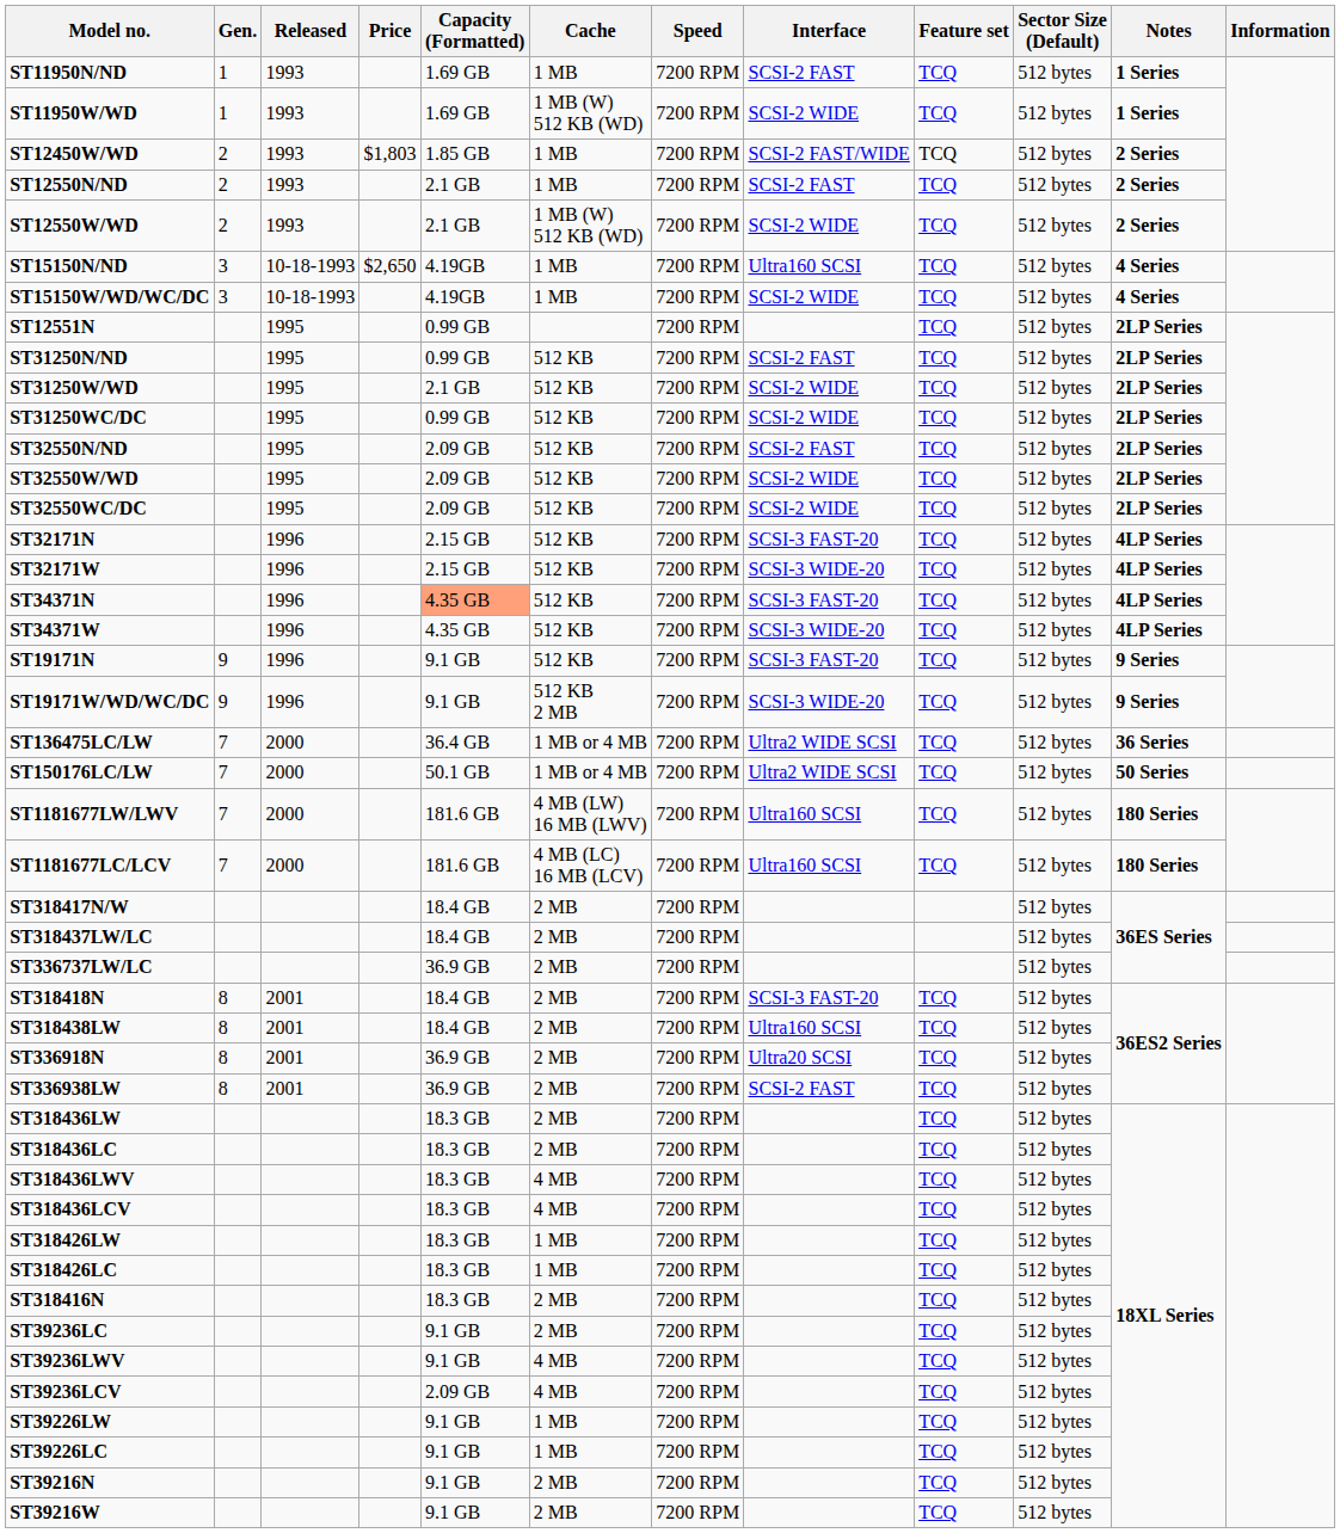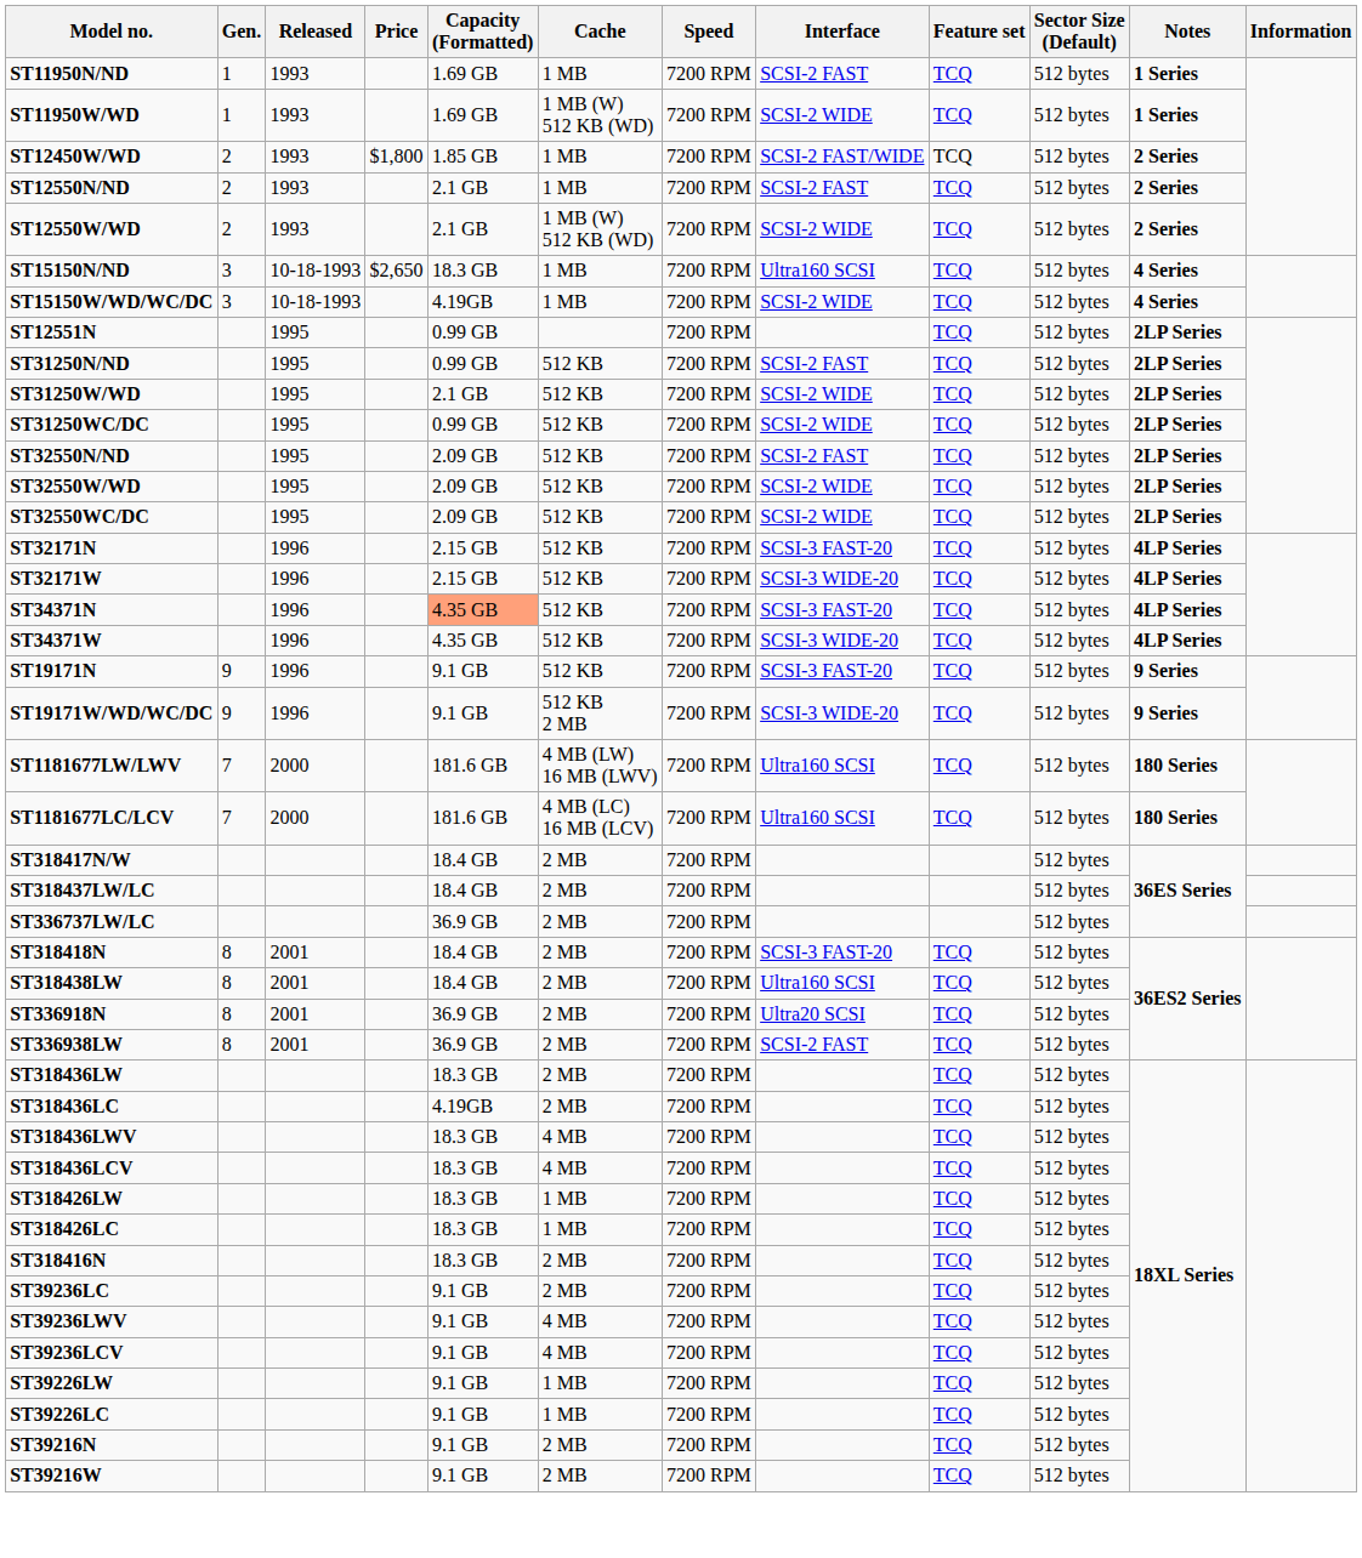 <table class="wikitable sortable mw-collapsible">
 <tr>
 <th>Model no.</th>
 <th>Gen.</th>
 <th>Released</th>
 <th>Price</th>
 <th>Capacity<br>(Formatted)</th>
 <th>Cache</th>
 <th>Speed</th>
 <th>Interface</th>
 <th>Feature set</th>
 <th>Sector Size<br>(Default)</th>
 <th>Notes</th>
 <th>Information</th>
 </tr>
 <tr>
 <td><strong>ST11950N/ND</strong></td>
 <td>1</td>
 <td>1993</td>
 <td></td>
 <td>1.69 GB</td>
 <td>1 MB</td>
 <td>7200 RPM</td>
 <td><a href='#'>SCSI-2 FAST</a></td>
 <td><a href='#'>TCQ</a></td>
 <td>512 bytes</td>
 <td><strong>1 Series</strong></td>
 <td rowspan="5"></td>
 </tr>
 <tr>
 <td><strong>ST11950W/WD</strong></td>
 <td>1</td>
 <td>1993</td>
 <td></td>
 <td>1.69 GB</td>
 <td>1 MB (W)<br>512 KB (WD)</td>
 <td>7200 RPM</td>
 <td><a href='#'>SCSI-2 WIDE</a></td>
 <td><a href='#'>TCQ</a></td>
 <td>512 bytes</td>
 <td><strong>1 Series</strong></td>
 </tr>
 <tr>
 <td><strong>ST12450W/WD</strong></td>
 <td>2</td>
 <td>1993</td>
-<td>$1,803</td>
+<td>$1,800</td>
 <td>1.85 GB</td>
 <td>1 MB</td>
 <td>7200 RPM</td>
 <td><a href='#'>SCSI-2 FAST/WIDE</a></td>
 <td>TCQ</td>
 <td>512 bytes</td>
 <td><strong>2 Series</strong></td>
 </tr>
 <tr>
 <td><strong>ST12550N/ND</strong></td>
 <td>2</td>
 <td>1993</td>
 <td></td>
 <td>2.1 GB</td>
 <td>1 MB</td>
 <td>7200 RPM</td>
 <td><a href='#'>SCSI-2 FAST</a></td>
 <td><a href='#'>TCQ</a></td>
 <td>512 bytes</td>
 <td><strong>2 Series</strong></td>
 </tr>
 <tr>
 <td><strong>ST12550W/WD</strong></td>
 <td>2</td>
 <td>1993</td>
 <td></td>
 <td>2.1 GB</td>
 <td>1 MB (W)<br>512 KB (WD)</td>
 <td>7200 RPM</td>
 <td><a href='#'>SCSI-2 WIDE</a></td>
 <td><a href='#'>TCQ</a></td>
 <td>512 bytes</td>
 <td><strong>2 Series</strong></td>
 </tr>
 <tr>
 <td><strong>ST15150N/ND</strong></td>
 <td>3</td>
 <td>10-18-1993</td>
 <td>$2,650</td>
-<td>4.19GB</td>
+<td>18.3 GB</td>
 <td>1 MB</td>
 <td>7200 RPM</td>
 <td><a href='#'>Ultra160 SCSI</a></td>
 <td><a href='#'>TCQ</a></td>
 <td>512 bytes</td>
 <td><strong>4 Series</strong></td>
 <td rowspan="2"></td>
 </tr>
 <tr>
 <td><strong>ST15150W/WD/WC/DC</strong></td>
 <td>3</td>
 <td>10-18-1993</td>
 <td></td>
 <td>4.19GB</td>
 <td>1 MB</td>
 <td>7200 RPM</td>
 <td><a href='#'>SCSI-2 WIDE</a></td>
 <td><a href='#'>TCQ</a></td>
 <td>512 bytes</td>
 <td><strong>4 Series</strong></td>
 </tr>
 <tr>
 <td><strong>ST12551N</strong></td>
 <td></td>
 <td>1995</td>
 <td></td>
 <td>0.99 GB</td>
 <td></td>
 <td>7200 RPM</td>
 <td></td>
 <td><a href='#'>TCQ</a></td>
 <td>512 bytes</td>
 <td><strong>2LP Series</strong></td>
 <td rowspan="7"></td>
 </tr>
 <tr>
 <td><strong>ST31250N/ND</strong></td>
 <td></td>
 <td>1995</td>
 <td></td>
 <td>0.99 GB</td>
 <td>512 KB</td>
 <td>7200 RPM</td>
 <td><a href='#'>SCSI-2 FAST</a></td>
 <td><a href='#'>TCQ</a></td>
 <td>512 bytes</td>
 <td><strong>2LP Series</strong></td>
 </tr>
 <tr>
 <td><strong>ST31250W/WD</strong></td>
 <td></td>
 <td>1995</td>
 <td></td>
 <td>2.1 GB</td>
 <td>512 KB</td>
 <td>7200 RPM</td>
 <td><a href='#'>SCSI-2 WIDE</a></td>
 <td><a href='#'>TCQ</a></td>
 <td>512 bytes</td>
 <td><strong>2LP Series</strong></td>
 </tr>
 <tr>
 <td><strong>ST31250WC/DC</strong></td>
 <td></td>
 <td>1995</td>
 <td></td>
 <td>0.99 GB</td>
 <td>512 KB</td>
 <td>7200 RPM</td>
 <td><a href='#'>SCSI-2 WIDE</a></td>
 <td><a href='#'>TCQ</a></td>
 <td>512 bytes</td>
 <td><strong>2LP Series</strong></td>
 </tr>
 <tr>
 <td><strong>ST32550N/ND</strong></td>
 <td></td>
 <td>1995</td>
 <td></td>
 <td>2.09 GB</td>
 <td>512 KB</td>
 <td>7200 RPM</td>
 <td><a href='#'>SCSI-2 FAST</a></td>
 <td><a href='#'>TCQ</a></td>
 <td>512 bytes</td>
 <td><strong>2LP Series</strong></td>
 </tr>
 <tr>
 <td><strong>ST32550W/WD</strong></td>
 <td></td>
 <td>1995</td>
 <td></td>
 <td>2.09 GB</td>
 <td>512 KB</td>
 <td>7200 RPM</td>
 <td><a href='#'>SCSI-2 WIDE</a></td>
 <td><a href='#'>TCQ</a></td>
 <td>512 bytes</td>
 <td><strong>2LP Series</strong></td>
 </tr>
 <tr>
 <td><strong>ST32550WC/DC</strong></td>
 <td></td>
 <td>1995</td>
 <td></td>
 <td>2.09 GB</td>
 <td>512 KB</td>
 <td>7200 RPM</td>
 <td><a href='#'>SCSI-2 WIDE</a></td>
 <td><a href='#'>TCQ</a></td>
 <td>512 bytes</td>
 <td><strong>2LP Series</strong></td>
 </tr>
 <tr>
 <td><strong>ST32171N</strong></td>
 <td></td>
 <td>1996</td>
 <td></td>
 <td>2.15 GB</td>
 <td>512 KB</td>
 <td>7200 RPM</td>
 <td><a href='#'>SCSI-3 FAST-20</a></td>
 <td><a href='#'>TCQ</a></td>
 <td>512 bytes</td>
 <td><strong>4LP Series</strong></td>
 <td rowspan="4"></td>
 </tr>
 <tr>
 <td><strong>ST32171W</strong></td>
 <td></td>
 <td>1996</td>
 <td></td>
 <td>2.15 GB</td>
 <td>512 KB</td>
 <td>7200 RPM</td>
 <td><a href='#'>SCSI-3 WIDE-20</a></td>
 <td><a href='#'>TCQ</a></td>
 <td>512 bytes</td>
 <td><strong>4LP Series</strong></td>
 </tr>
 <tr>
 <td><strong>ST34371N</strong></td>
 <td></td>
 <td>1996</td>
 <td></td>
 <td style="background: lightsalmon;">4.35 GB</td>
 <td>512 KB</td>
 <td>7200 RPM</td>
 <td><a href='#'>SCSI-3 FAST-20</a></td>
 <td><a href='#'>TCQ</a></td>
 <td>512 bytes</td>
 <td><strong>4LP Series</strong></td>
 </tr>
 <tr>
 <td><strong>ST34371W</strong></td>
 <td></td>
 <td>1996</td>
 <td></td>
 <td>4.35 GB</td>
 <td>512 KB</td>
 <td>7200 RPM</td>
 <td><a href='#'>SCSI-3 WIDE-20</a></td>
 <td><a href='#'>TCQ</a></td>
 <td>512 bytes</td>
 <td><strong>4LP Series</strong></td>
 </tr>
 <tr>
 <td><strong>ST19171N</strong></td>
 <td>9</td>
 <td>1996</td>
 <td></td>
 <td>9.1 GB</td>
 <td>512 KB</td>
 <td>7200 RPM</td>
 <td><a href='#'>SCSI-3 FAST-20</a></td>
 <td><a href='#'>TCQ</a></td>
 <td>512 bytes</td>
 <td><strong>9 Series</strong></td>
 <td rowspan="2"></td>
 </tr>
 <tr>
 <td><strong>ST19171W/WD/WC/DC</strong></td>
 <td>9</td>
 <td>1996</td>
 <td></td>
 <td>9.1 GB</td>
 <td>512 KB<br>2 MB</td>
 <td>7200 RPM</td>
 <td><a href='#'>SCSI-3 WIDE-20</a></td>
 <td><a href='#'>TCQ</a></td>
 <td>512 bytes</td>
 <td><strong>9 Series</strong></td>
 </tr>
 <tr>
-<td><strong>ST136475LC/LW</strong></td>
-<td>7</td>
-<td>2000</td>
-<td></td>
-<td>36.4 GB</td>
-<td>1 MB or 4 MB</td>
-<td>7200 RPM</td>
-<td><a href='#'>Ultra2 WIDE SCSI</a></td>
-<td><a href='#'>TCQ</a></td>
-<td>512 bytes</td>
-<td><strong>36 Series</strong></td>
-<td></td>
-</tr>
-<tr>
-<td><strong>ST150176LC/LW</strong></td>
-<td>7</td>
-<td>2000</td>
-<td></td>
-<td>50.1 GB</td>
-<td>1 MB or 4 MB</td>
-<td>7200 RPM</td>
-<td><a href='#'>Ultra2 WIDE SCSI</a></td>
-<td><a href='#'>TCQ</a></td>
-<td>512 bytes</td>
-<td><strong>50 Series</strong></td>
-<td></td>
-</tr>
-<tr>
 <td><strong>ST1181677LW/LWV</strong></td>
 <td>7</td>
 <td>2000</td>
 <td></td>
 <td>181.6 GB</td>
 <td>4 MB (LW)<br>16 MB (LWV)</td>
 <td>7200 RPM</td>
 <td><a href='#'>Ultra160 SCSI</a></td>
 <td><a href='#'>TCQ</a></td>
 <td>512 bytes</td>
 <td><strong>180 Series</strong></td>
 <td rowspan="2"></td>
 </tr>
 <tr>
 <td><strong>ST1181677LC/LCV</strong></td>
 <td>7</td>
 <td>2000</td>
 <td></td>
 <td>181.6 GB</td>
 <td>4 MB (LC)<br>16 MB (LCV)</td>
 <td>7200 RPM</td>
 <td><a href='#'>Ultra160 SCSI</a></td>
 <td><a href='#'>TCQ</a></td>
 <td>512 bytes</td>
 <td><strong>180 Series</strong></td>
 </tr>
 <tr>
 <td><strong>ST318417N/W</strong></td>
 <td></td>
 <td></td>
 <td></td>
 <td>18.4 GB</td>
 <td>2 MB</td>
 <td>7200 RPM</td>
 <td></td>
 <td></td>
 <td>512 bytes</td>
 <td rowspan="3"><strong>36ES Series</strong></td>
 <td></td>
 </tr>
 <tr>
 <td><strong>ST318437LW/LC</strong></td>
 <td></td>
 <td></td>
 <td></td>
 <td>18.4 GB</td>
 <td>2 MB</td>
 <td>7200 RPM</td>
 <td></td>
 <td></td>
 <td>512 bytes</td>
 <td></td>
 </tr>
 <tr>
 <td><strong>ST336737LW/LC</strong></td>
 <td></td>
 <td></td>
 <td></td>
 <td>36.9 GB</td>
 <td>2 MB</td>
 <td>7200 RPM</td>
 <td></td>
 <td></td>
 <td>512 bytes</td>
 <td></td>
 </tr>
 <tr>
 <td><strong>ST318418N</strong></td>
 <td>8</td>
 <td>2001</td>
 <td></td>
 <td>18.4 GB</td>
 <td>2 MB</td>
 <td>7200 RPM</td>
 <td><a href='#'>SCSI-3 FAST-20</a></td>
 <td><a href='#'>TCQ</a></td>
 <td>512 bytes</td>
 <td rowspan="4"><strong>36ES2 Series</strong></td>
 <td rowspan="4"></td>
 </tr>
 <tr>
 <td><strong>ST318438LW</strong></td>
 <td>8</td>
 <td>2001</td>
 <td></td>
 <td>18.4 GB</td>
 <td>2 MB</td>
 <td>7200 RPM</td>
 <td><a href='#'>Ultra160 SCSI</a></td>
 <td><a href='#'>TCQ</a></td>
 <td>512 bytes</td>
 </tr>
 <tr>
 <td><strong>ST336918N</strong></td>
 <td>8</td>
 <td>2001</td>
 <td></td>
 <td>36.9 GB</td>
 <td>2 MB</td>
 <td>7200 RPM</td>
 <td><a href='#'>Ultra20 SCSI</a></td>
 <td><a href='#'>TCQ</a></td>
 <td>512 bytes</td>
 </tr>
 <tr>
 <td><strong>ST336938LW</strong></td>
 <td>8</td>
 <td>2001</td>
 <td></td>
 <td>36.9 GB</td>
 <td>2 MB</td>
 <td>7200 RPM</td>
 <td><a href='#'>SCSI-2 FAST</a></td>
 <td><a href='#'>TCQ</a></td>
 <td>512 bytes</td>
 </tr>
 <tr>
 <td><strong>ST318436LW</strong></td>
 <td></td>
 <td></td>
 <td></td>
 <td>18.3 GB</td>
 <td>2 MB</td>
 <td>7200 RPM</td>
 <td></td>
 <td><a href='#'>TCQ</a></td>
 <td>512 bytes</td>
 <td rowspan="16"><strong>18XL Series</strong></td>
 <td rowspan="16"></td>
 </tr>
 <tr>
 <td><strong>ST318436LC</strong></td>
 <td></td>
 <td></td>
 <td></td>
-<td>18.3 GB</td>
+<td>4.19GB</td>
 <td>2 MB</td>
 <td>7200 RPM</td>
 <td></td>
 <td><a href='#'>TCQ</a></td>
 <td>512 bytes</td>
 </tr>
 <tr>
 <td><strong>ST318436LWV</strong></td>
 <td></td>
 <td></td>
 <td></td>
 <td>18.3 GB</td>
 <td>4 MB</td>
 <td>7200 RPM</td>
 <td></td>
 <td><a href='#'>TCQ</a></td>
 <td>512 bytes</td>
 </tr>
 <tr>
 <td><strong>ST318436LCV</strong></td>
 <td></td>
 <td></td>
 <td></td>
 <td>18.3 GB</td>
 <td>4 MB</td>
 <td>7200 RPM</td>
 <td></td>
 <td><a href='#'>TCQ</a></td>
 <td>512 bytes</td>
 </tr>
 <tr>
 <td><strong>ST318426LW</strong></td>
 <td></td>
 <td></td>
 <td></td>
 <td>18.3 GB</td>
 <td>1 MB</td>
 <td>7200 RPM</td>
 <td></td>
 <td><a href='#'>TCQ</a></td>
 <td>512 bytes</td>
 </tr>
 <tr>
 <td><strong>ST318426LC</strong></td>
 <td></td>
 <td></td>
 <td></td>
 <td>18.3 GB</td>
 <td>1 MB</td>
 <td>7200 RPM</td>
 <td></td>
 <td><a href='#'>TCQ</a></td>
 <td>512 bytes</td>
 </tr>
 <tr>
 <td><strong>ST318416N</strong></td>
 <td></td>
 <td></td>
 <td></td>
 <td>18.3 GB</td>
 <td>2 MB</td>
 <td>7200 RPM</td>
 <td></td>
 <td><a href='#'>TCQ</a></td>
 <td>512 bytes</td>
 </tr>
 <tr>
 <td><strong>ST39236LC</strong></td>
 <td></td>
 <td></td>
 <td></td>
 <td>9.1 GB</td>
 <td>2 MB</td>
 <td>7200 RPM</td>
 <td></td>
 <td><a href='#'>TCQ</a></td>
 <td>512 bytes</td>
 </tr>
 <tr>
 <td><strong>ST39236LWV</strong></td>
 <td></td>
 <td></td>
 <td></td>
 <td>9.1 GB</td>
 <td>4 MB</td>
 <td>7200 RPM</td>
 <td></td>
 <td><a href='#'>TCQ</a></td>
 <td>512 bytes</td>
 </tr>
 <tr>
 <td><strong>ST39236LCV</strong></td>
 <td></td>
 <td></td>
 <td></td>
-<td>2.09 GB</td>
+<td>9.1 GB</td>
 <td>4 MB</td>
 <td>7200 RPM</td>
 <td></td>
 <td><a href='#'>TCQ</a></td>
 <td>512 bytes</td>
 </tr>
 <tr>
 <td><strong>ST39226LW</strong></td>
 <td></td>
 <td></td>
 <td></td>
 <td>9.1 GB</td>
 <td>1 MB</td>
 <td>7200 RPM</td>
 <td></td>
 <td><a href='#'>TCQ</a></td>
 <td>512 bytes</td>
 </tr>
 <tr>
 <td><strong>ST39226LC</strong></td>
 <td></td>
 <td></td>
 <td></td>
 <td>9.1 GB</td>
 <td>1 MB</td>
 <td>7200 RPM</td>
 <td></td>
 <td><a href='#'>TCQ</a></td>
 <td>512 bytes</td>
 </tr>
 <tr>
 <td><strong>ST39216N</strong></td>
 <td></td>
 <td></td>
 <td></td>
 <td>9.1 GB</td>
 <td>2 MB</td>
 <td>7200 RPM</td>
 <td></td>
 <td><a href='#'>TCQ</a></td>
 <td>512 bytes</td>
 </tr>
 <tr>
 <td><strong>ST39216W</strong></td>
 <td></td>
 <td></td>
 <td></td>
 <td>9.1 GB</td>
 <td>2 MB</td>
 <td>7200 RPM</td>
 <td></td>
 <td><a href='#'>TCQ</a></td>
 <td>512 bytes</td>
 </tr>
 </table>
